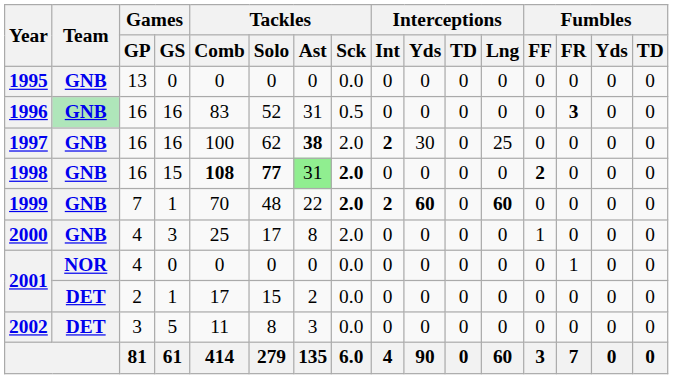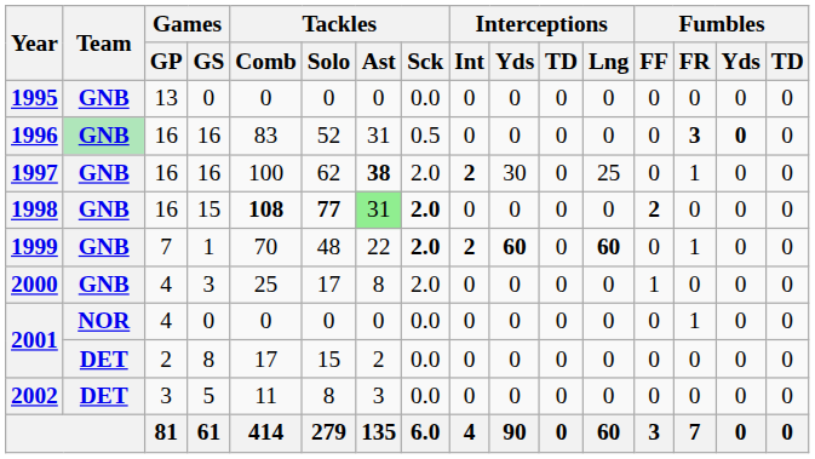 <table class="wikitable" style="text-align:center">
 <tr>
 <th rowspan="2">Year</th>
 <th rowspan="2">Team</th>
 <th colspan="2">Games</th>
 <th colspan="4">Tackles</th>
 <th colspan="4">Interceptions</th>
 <th colspan="4">Fumbles</th>
 </tr>
 <tr>
 <th>GP</th>
 <th>GS</th>
 <th>Comb</th>
 <th>Solo</th>
 <th>Ast</th>
 <th>Sck</th>
 <th>Int</th>
 <th>Yds</th>
 <th>TD</th>
 <th>Lng</th>
 <th>FF</th>
 <th>FR</th>
 <th>Yds</th>
 <th>TD</th>
 </tr>
 <tr>
 <th><a href='#'>1995</a></th>
 <th><a href='#'>GNB</a></th>
 <td>13</td>
 <td>0</td>
 <td>0</td>
 <td>0</td>
 <td>0</td>
 <td>0.0</td>
 <td>0</td>
 <td>0</td>
 <td>0</td>
 <td>0</td>
 <td>0</td>
 <td>0</td>
 <td>0</td>
 <td>0</td>
 </tr>
 <tr>
 <th><a href='#'>1996</a></th>
 <th style="background:#afe6ba; width:3em;"><a href='#'>GNB</a></th>
 <td>16</td>
 <td>16</td>
 <td>83</td>
 <td>52</td>
 <td>31</td>
 <td>0.5</td>
 <td>0</td>
 <td>0</td>
 <td>0</td>
 <td>0</td>
 <td>0</td>
 <td><strong>3</strong></td>
-<td>0</td>
+<td><strong>0</strong></td>
 <td>0</td>
 </tr>
 <tr>
 <th><a href='#'>1997</a></th>
 <th><a href='#'>GNB</a></th>
 <td>16</td>
 <td>16</td>
 <td>100</td>
 <td>62</td>
 <td><strong>38</strong></td>
 <td>2.0</td>
 <td><strong>2</strong></td>
 <td>30</td>
 <td>0</td>
 <td>25</td>
 <td>0</td>
-<td>0</td>
+<td>1</td>
 <td>0</td>
 <td>0</td>
 </tr>
 <tr>
 <th><a href='#'>1998</a></th>
 <th><a href='#'>GNB</a></th>
 <td>16</td>
 <td>15</td>
 <td><strong>108</strong></td>
 <td><strong>77</strong></td>
 <td style="background: lightgreen;">31</td>
 <td><strong>2.0</strong></td>
 <td>0</td>
 <td>0</td>
 <td>0</td>
 <td>0</td>
 <td><strong>2</strong></td>
 <td>0</td>
 <td>0</td>
 <td>0</td>
 </tr>
 <tr>
 <th><a href='#'>1999</a></th>
 <th><a href='#'>GNB</a></th>
 <td>7</td>
 <td>1</td>
 <td>70</td>
 <td>48</td>
 <td>22</td>
 <td><strong>2.0</strong></td>
 <td><strong>2</strong></td>
 <td><strong>60</strong></td>
 <td>0</td>
 <td><strong>60</strong></td>
 <td>0</td>
-<td>0</td>
+<td>1</td>
 <td>0</td>
 <td>0</td>
 </tr>
 <tr>
 <th><a href='#'>2000</a></th>
 <th><a href='#'>GNB</a></th>
 <td>4</td>
 <td>3</td>
 <td>25</td>
 <td>17</td>
 <td>8</td>
 <td>2.0</td>
 <td>0</td>
 <td>0</td>
 <td>0</td>
 <td>0</td>
 <td>1</td>
 <td>0</td>
 <td>0</td>
 <td>0</td>
 </tr>
 <tr>
 <th rowspan="2"><a href='#'>2001</a></th>
 <th><a href='#'>NOR</a></th>
 <td>4</td>
 <td>0</td>
 <td>0</td>
 <td>0</td>
 <td>0</td>
 <td>0.0</td>
 <td>0</td>
 <td>0</td>
 <td>0</td>
 <td>0</td>
 <td>0</td>
 <td>1</td>
 <td>0</td>
 <td>0</td>
 </tr>
 <tr>
 <th><a href='#'>DET</a></th>
 <td>2</td>
-<td>1</td>
+<td>8</td>
 <td>17</td>
 <td>15</td>
 <td>2</td>
 <td>0.0</td>
 <td>0</td>
 <td>0</td>
 <td>0</td>
 <td>0</td>
 <td>0</td>
 <td>0</td>
 <td>0</td>
 <td>0</td>
 </tr>
 <tr>
 <th><a href='#'>2002</a></th>
 <th><a href='#'>DET</a></th>
 <td>3</td>
 <td>5</td>
 <td>11</td>
 <td>8</td>
 <td>3</td>
 <td>0.0</td>
 <td>0</td>
 <td>0</td>
 <td>0</td>
 <td>0</td>
 <td>0</td>
 <td>0</td>
 <td>0</td>
 <td>0</td>
 </tr>
 <tr>
 <th colspan="2"></th>
 <th>81</th>
 <th>61</th>
 <th>414</th>
 <th>279</th>
 <th>135</th>
 <th>6.0</th>
 <th>4</th>
 <th>90</th>
 <th>0</th>
 <th>60</th>
 <th>3</th>
 <th>7</th>
 <th>0</th>
 <th>0</th>
 </tr>
 </table>
